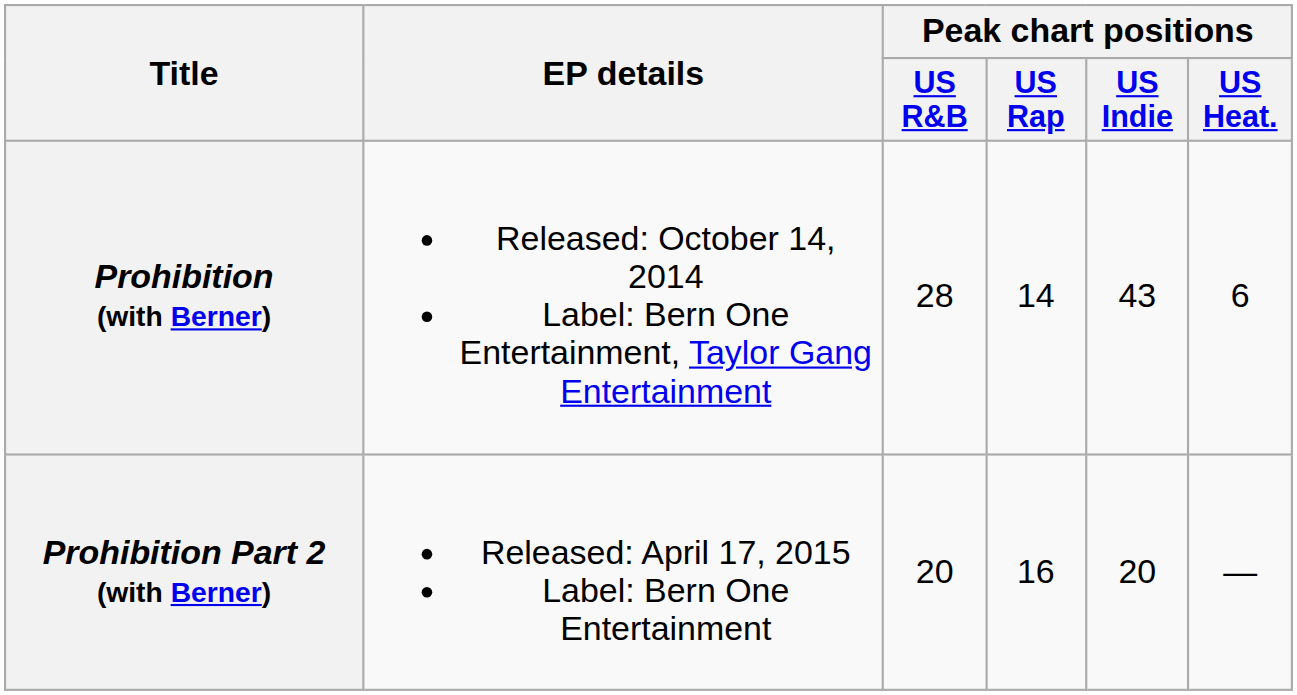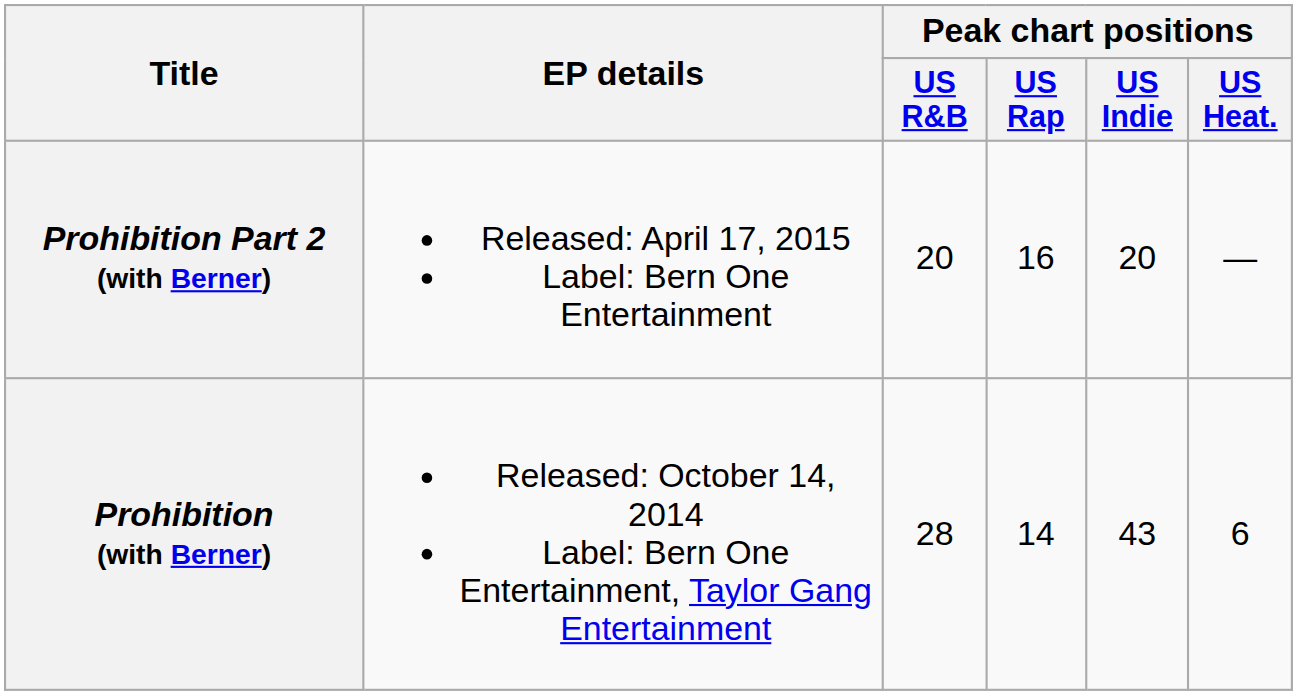 <table class="wikitable plainrowheaders" style="text-align:center;">
 <tr>
 <th scope="col" rowspan="2" style="width:11em;">Title</th>
 <th scope="col" rowspan="2" style="width:16em;">EP details</th>
 <th colspan="4">Peak chart positions</th>
 </tr>
 <tr>
 <th scope="col" style="width:3em;font-size:90%;"><a href='#'>US<br>R&B</a><br></th>
 <th scope="col" style="width:3em;font-size:90%;"><a href='#'>US<br>Rap</a><br></th>
 <th scope="col" style="width:3em;font-size:90%;"><a href='#'>US Indie</a><br></th>
 <th scope="col" style="width:3em;font-size:90%;"><a href='#'>US Heat.</a><br></th>
 </tr>
 <tr>
+<th scope="row"><em>Prohibition Part 2</em><br><small>(with <a href='#'>Berner</a>)</small></th>
+<td><br><ul><li>Released: April 17, 2015</li><li>Label: Bern One Entertainment</li></ul></td>
+<td>20</td>
+<td>16</td>
+<td>20</td>
+<td>—</td>
+</tr>
+<tr>
 <th scope="row"><em>Prohibition</em><br><small>(with <a href='#'>Berner</a>)</small></th>
 <td><br><ul><li>Released: October 14, 2014</li><li>Label: Bern One Entertainment, <a href='#'>Taylor Gang Entertainment</a></li></ul></td>
 <td>28</td>
 <td>14</td>
 <td>43</td>
 <td>6</td>
 </tr>
-<tr>
-<th scope="row"><em>Prohibition Part 2</em><br><small>(with <a href='#'>Berner</a>)</small></th>
-<td><br><ul><li>Released: April 17, 2015</li><li>Label: Bern One Entertainment</li></ul></td>
-<td>20</td>
-<td>16</td>
-<td>20</td>
-<td>—</td>
-</tr>
 </table>
